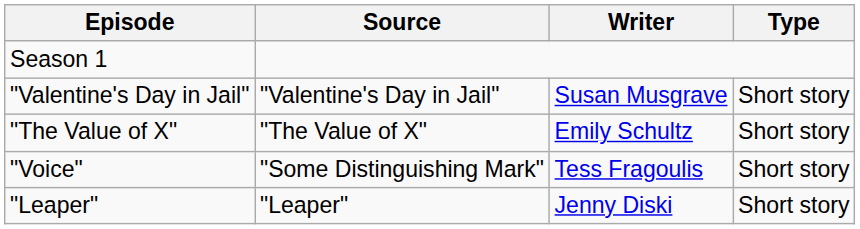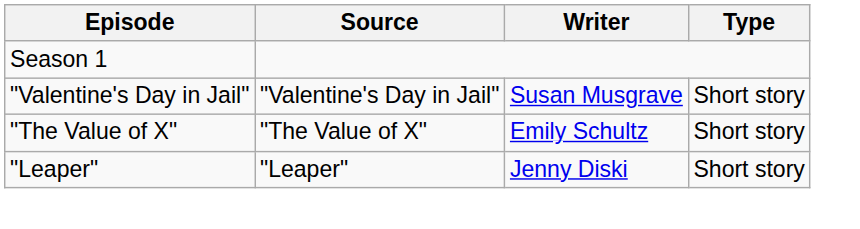 <table class="wikitable">
 <tr>
 <th>Episode</th>
 <th>Source</th>
 <th>Writer</th>
 <th>Type</th>
 </tr>
 <tr>
 <td>Season 1</td>
 </tr>
 <tr>
 <td>"Valentine's Day in Jail"</td>
 <td>"Valentine's Day in Jail"</td>
 <td><a href='#'>Susan Musgrave</a></td>
 <td>Short story</td>
 </tr>
 <tr>
 <td>"The Value of X"</td>
 <td>"The Value of X"</td>
 <td><a href='#'>Emily Schultz</a></td>
 <td>Short story</td>
 </tr>
 <tr>
-<td>"Voice"</td>
-<td>"Some Distinguishing Mark"</td>
-<td><a href='#'>Tess Fragoulis</a></td>
-<td>Short story</td>
-</tr>
-<tr>
 <td>"Leaper"</td>
 <td>"Leaper"</td>
 <td><a href='#'>Jenny Diski</a></td>
 <td>Short story</td>
 </tr>
 </table>
